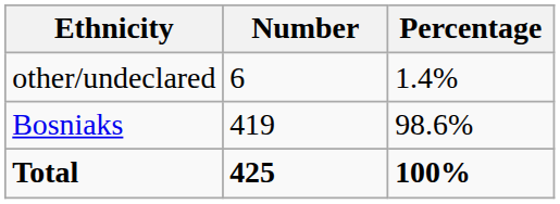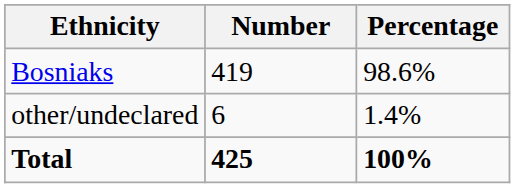 <table class="wikitable">
 <tr>
 <th width="100px">Ethnicity</th>
 <th width="80px">Number</th>
 <th width="80px">Percentage</th>
 </tr>
 <tr>
+<td><a href='#'>Bosniaks</a></td>
+<td>419</td>
+<td>98.6%</td>
+</tr>
+<tr>
 <td>other/undeclared</td>
 <td>6</td>
 <td>1.4%</td>
-</tr>
-<tr>
-<td><a href='#'>Bosniaks</a></td>
-<td>419</td>
-<td>98.6%</td>
 </tr>
 <tr>
 <td><strong>Total</strong></td>
 <td><strong>425</strong></td>
 <td><strong>100%</strong></td>
 </tr>
 </table>
